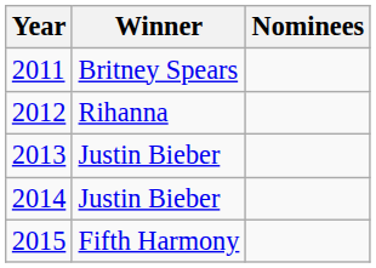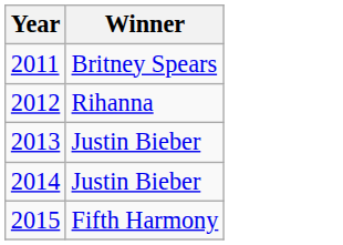 <table class="wikitable">
 <tr>
 <th>Year</th>
 <th>Winner</th>
-<th>Nominees</th>
 </tr>
 <tr>
 <td><a href='#'>2011</a></td>
 <td><a href='#'>Britney Spears</a></td>
-<td></td>
 </tr>
 <tr>
 <td><a href='#'>2012</a></td>
 <td><a href='#'>Rihanna</a></td>
-<td></td>
 </tr>
 <tr>
 <td><a href='#'>2013</a></td>
 <td><a href='#'>Justin Bieber</a></td>
-<td></td>
 </tr>
 <tr>
 <td><a href='#'>2014</a></td>
 <td><a href='#'>Justin Bieber</a></td>
-<td></td>
 </tr>
 <tr>
 <td><a href='#'>2015</a></td>
 <td><a href='#'>Fifth Harmony</a></td>
-<td></td>
 </tr>
 </table>
